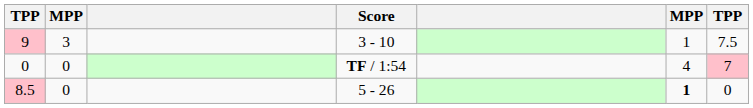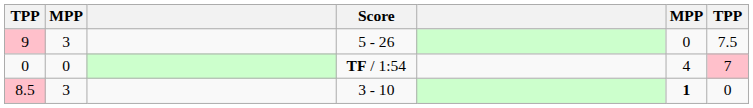 <table class="wikitable" style="text-align: center;" |>
 <tr>
 <th width="35">TPP</th>
 <th width="35">MPP</th>
 <th width="250"></th>
 <th width="75">Score</th>
 <th width="250"></th>
 <th width="35">MPP</th>
 <th width="35">TPP</th>
 </tr>
 <tr>
 <td bgcolor=pink>9</td>
 <td>3</td>
 <td style="text-align:left;"></td>
-<td>3 - 10</td>
+<td>5 - 26</td>
 <td style="text-align:left;" bgcolor="ccffcc"><strong></strong></td>
-<td>1</td>
+<td>0</td>
 <td>7.5</td>
 </tr>
 <tr>
 <td>0</td>
 <td>0</td>
 <td style="text-align:left;" bgcolor="ccffcc"><strong></strong></td>
 <td><strong>TF</strong> / 1:54</td>
 <td style="text-align:left;"></td>
 <td>4</td>
 <td bgcolor=pink>7</td>
 </tr>
 <tr>
 <td bgcolor=pink>8.5</td>
-<td>0</td>
+<td>3</td>
 <td style="text-align:left;"></td>
-<td>5 - 26</td>
+<td>3 - 10</td>
 <td style="text-align:left;" bgcolor="ccffcc"><strong></strong></td>
 <td><strong>1</strong></td>
 <td>0</td>
 </tr>
 </table>
